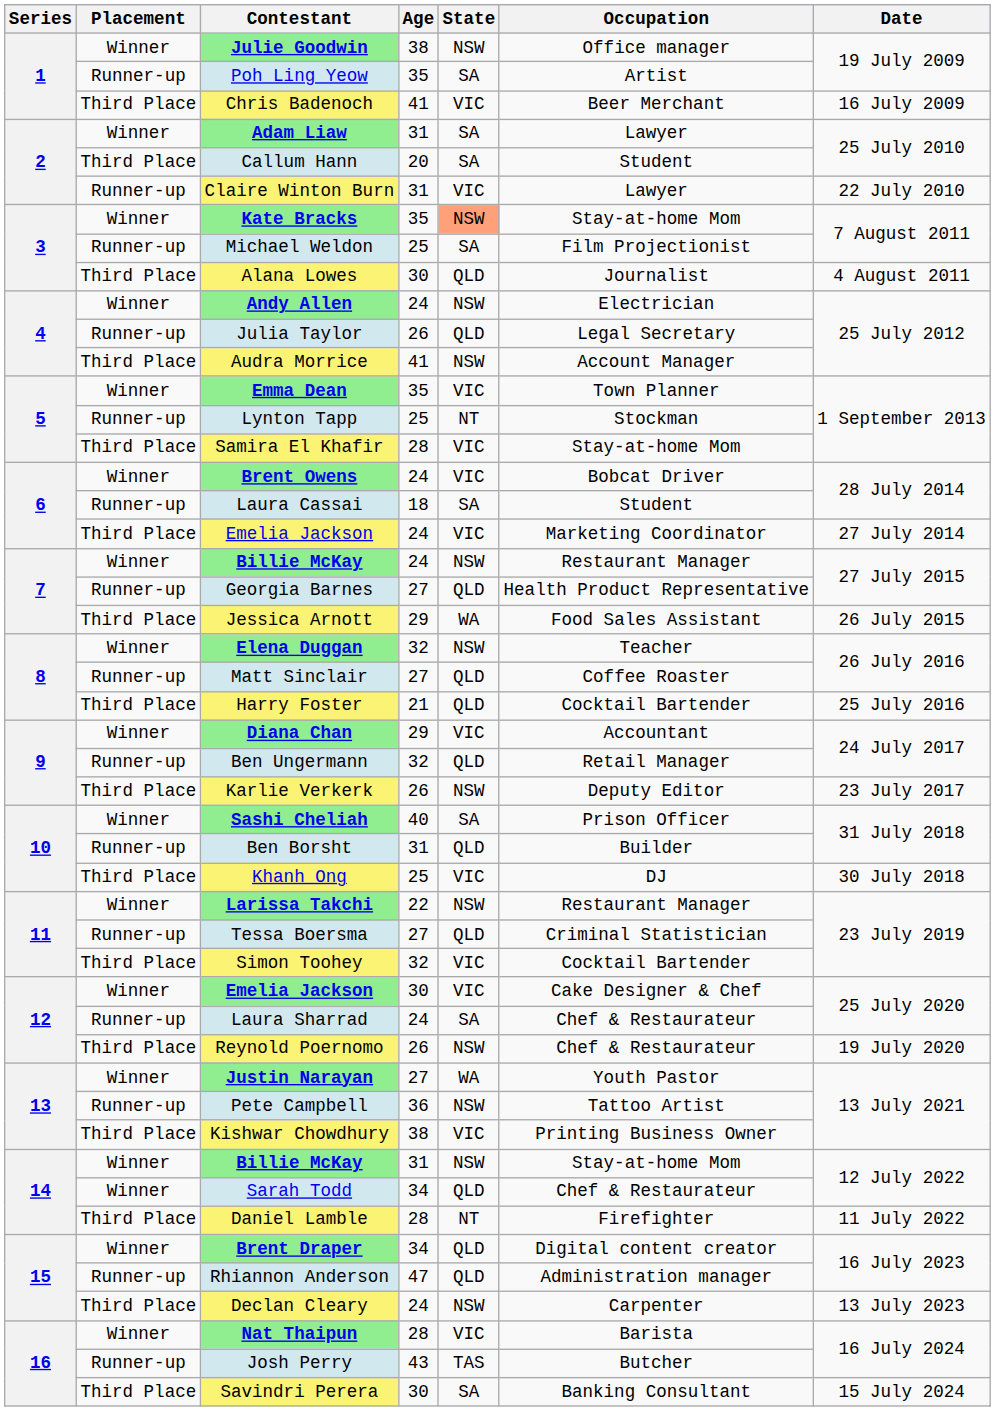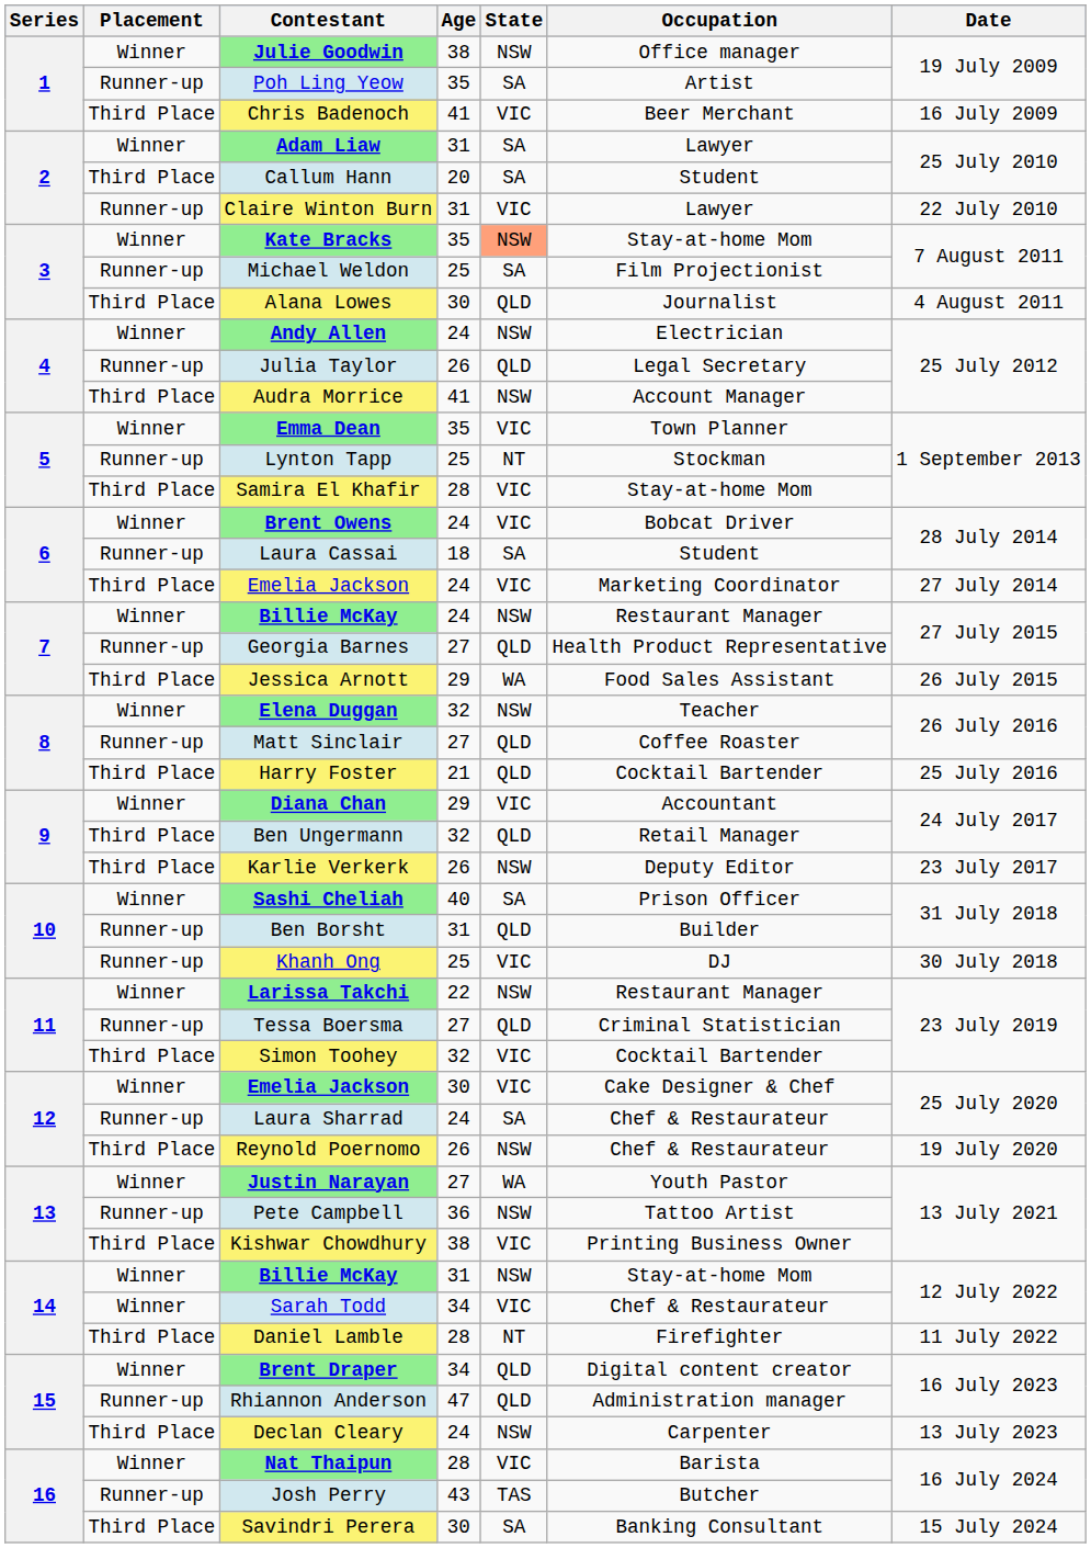 <table class="sortable wikitable plainrowheaders" style="text-align:center;">
 <tr style="background:#C1D8FF;">
 <th>Series</th>
 <th>Placement</th>
 <th>Contestant</th>
 <th>Age</th>
 <th>State</th>
 <th>Occupation</th>
 <th>Date</th>
 </tr>
 <tr>
 <th rowspan="3"><a href='#'>1</a></th>
 <td>Winner</td>
 <td style="background:lightgreen;"><strong><a href='#'>Julie Goodwin</a></strong></td>
 <td>38</td>
 <td>NSW</td>
 <td>Office manager</td>
 <td rowspan="2">19 July 2009</td>
 </tr>
 <tr>
 <td>Runner-up</td>
 <td style="background:#d1e8ef;"><a href='#'>Poh Ling Yeow</a></td>
 <td>35</td>
 <td>SA</td>
 <td>Artist</td>
 </tr>
 <tr>
 <td>Third Place</td>
 <td style="background:#fbf373;">Chris Badenoch</td>
 <td>41</td>
 <td>VIC</td>
 <td>Beer Merchant</td>
 <td>16 July 2009</td>
 </tr>
 <tr>
 <th rowspan="3"><a href='#'>2</a></th>
 <td>Winner</td>
 <td style="background:lightgreen;"><strong><a href='#'>Adam Liaw</a></strong></td>
 <td>31</td>
 <td>SA</td>
 <td>Lawyer</td>
 <td rowspan="2">25 July 2010</td>
 </tr>
 <tr>
 <td>Third Place</td>
 <td style="background:#d1e8ef;">Callum Hann</td>
 <td>20</td>
 <td>SA</td>
 <td>Student</td>
 </tr>
 <tr>
 <td>Runner-up</td>
 <td style="background:#fbf373;">Claire Winton Burn</td>
 <td>31</td>
 <td>VIC</td>
 <td>Lawyer</td>
 <td>22 July 2010</td>
 </tr>
 <tr>
 <th rowspan="3"><a href='#'>3</a></th>
 <td>Winner</td>
 <td style="background:lightgreen;"><strong><a href='#'>Kate Bracks</a></strong></td>
 <td>35</td>
 <td style="background: lightsalmon;">NSW</td>
 <td>Stay-at-home Mom</td>
 <td rowspan="2">7 August 2011</td>
 </tr>
 <tr>
 <td>Runner-up</td>
 <td style="background:#d1e8ef;">Michael Weldon</td>
 <td>25</td>
 <td>SA</td>
 <td>Film Projectionist</td>
 </tr>
 <tr>
 <td>Third Place</td>
 <td style="background:#fbf373;">Alana Lowes</td>
 <td>30</td>
 <td>QLD</td>
 <td>Journalist</td>
 <td>4 August 2011</td>
 </tr>
 <tr>
 <th rowspan="3"><a href='#'>4</a></th>
 <td>Winner</td>
 <td style="background:lightgreen;"><strong><a href='#'>Andy Allen</a></strong></td>
 <td>24</td>
 <td>NSW</td>
 <td>Electrician</td>
 <td rowspan="3">25 July 2012</td>
 </tr>
 <tr>
 <td>Runner-up</td>
 <td style="background:#d1e8ef;">Julia Taylor</td>
 <td>26</td>
 <td>QLD</td>
 <td>Legal Secretary</td>
 </tr>
 <tr>
 <td>Third Place</td>
 <td style="background:#fbf373;">Audra Morrice</td>
 <td>41</td>
 <td>NSW</td>
 <td>Account Manager</td>
 </tr>
 <tr>
 <th rowspan="3"><a href='#'>5</a></th>
 <td>Winner</td>
 <td style="background:lightgreen;"><strong><a href='#'>Emma Dean</a></strong></td>
 <td>35</td>
 <td>VIC</td>
 <td>Town Planner</td>
 <td rowspan="3">1 September 2013</td>
 </tr>
 <tr>
 <td>Runner-up</td>
 <td style="background:#d1e8ef;">Lynton Tapp</td>
 <td>25</td>
 <td>NT</td>
 <td>Stockman</td>
 </tr>
 <tr>
 <td>Third Place</td>
 <td style="background:#fbf373;">Samira El Khafir</td>
 <td>28</td>
 <td>VIC</td>
 <td>Stay-at-home Mom</td>
 </tr>
 <tr>
 <th rowspan="3"><a href='#'>6</a></th>
 <td>Winner</td>
 <td style="background:lightgreen;"><strong><a href='#'>Brent Owens</a></strong></td>
 <td>24</td>
 <td>VIC</td>
 <td>Bobcat Driver</td>
 <td rowspan="2">28 July 2014</td>
 </tr>
 <tr>
 <td>Runner-up</td>
 <td style="background:#d1e8ef;">Laura Cassai</td>
 <td>18</td>
 <td>SA</td>
 <td>Student</td>
 </tr>
 <tr>
 <td>Third Place</td>
 <td style="background:#fbf373;"><a href='#'>Emelia Jackson</a></td>
 <td>24</td>
 <td>VIC</td>
 <td>Marketing Coordinator</td>
 <td>27 July 2014</td>
 </tr>
 <tr>
 <th rowspan="3"><a href='#'>7</a></th>
 <td>Winner</td>
 <td style="background:lightgreen;"><strong><a href='#'>Billie McKay</a></strong></td>
 <td>24</td>
 <td>NSW</td>
 <td>Restaurant Manager</td>
 <td rowspan="2">27 July 2015</td>
 </tr>
 <tr>
 <td>Runner-up</td>
 <td style="background:#d1e8ef;">Georgia Barnes</td>
 <td>27</td>
 <td>QLD</td>
 <td>Health Product Representative</td>
 </tr>
 <tr>
 <td>Third Place</td>
 <td style="background:#fbf373;">Jessica Arnott</td>
 <td>29</td>
 <td>WA</td>
 <td>Food Sales Assistant</td>
 <td>26 July 2015</td>
 </tr>
 <tr>
 <th rowspan="3"><a href='#'>8</a></th>
 <td>Winner</td>
 <td style="background:lightgreen;"><strong><a href='#'>Elena Duggan</a></strong></td>
 <td>32</td>
 <td>NSW</td>
 <td>Teacher</td>
 <td rowspan="2">26 July 2016</td>
 </tr>
 <tr>
 <td>Runner-up</td>
 <td style="background:#d1e8ef;">Matt Sinclair</td>
 <td>27</td>
 <td>QLD</td>
 <td>Coffee Roaster</td>
 </tr>
 <tr>
 <td>Third Place</td>
 <td style="background:#fbf373;">Harry Foster</td>
 <td>21</td>
 <td>QLD</td>
 <td>Cocktail Bartender</td>
 <td>25 July 2016</td>
 </tr>
 <tr>
 <th rowspan="3"><a href='#'>9</a></th>
 <td>Winner</td>
 <td style="background:lightgreen;"><strong><a href='#'>Diana Chan</a></strong></td>
 <td>29</td>
 <td>VIC</td>
 <td>Accountant</td>
 <td rowspan="2">24 July 2017</td>
 </tr>
 <tr>
-<td>Runner-up</td>
+<td>Third Place</td>
 <td style="background:#d1e8ef;">Ben Ungermann</td>
 <td>32</td>
 <td>QLD</td>
 <td>Retail Manager</td>
 </tr>
 <tr>
 <td>Third Place</td>
 <td style="background:#fbf373;">Karlie Verkerk</td>
 <td>26</td>
 <td>NSW</td>
 <td>Deputy Editor</td>
 <td>23 July 2017</td>
 </tr>
 <tr>
 <th rowspan="3"><a href='#'>10</a></th>
 <td>Winner</td>
 <td style="background:lightgreen;"><strong><a href='#'>Sashi Cheliah</a></strong></td>
 <td>40</td>
 <td>SA</td>
 <td>Prison Officer</td>
 <td rowspan="2">31 July 2018</td>
 </tr>
 <tr>
 <td>Runner-up</td>
 <td style="background:#d1e8ef;">Ben Borsht</td>
 <td>31</td>
 <td>QLD</td>
 <td>Builder</td>
 </tr>
 <tr>
-<td>Third Place</td>
+<td>Runner-up</td>
 <td style="background:#fbf373;"><a href='#'>Khanh Ong</a></td>
 <td>25</td>
 <td>VIC</td>
 <td>DJ</td>
 <td>30 July 2018</td>
 </tr>
 <tr>
 <th rowspan="3"><a href='#'>11</a></th>
 <td>Winner</td>
 <td style="background:lightgreen;"><strong><a href='#'>Larissa Takchi</a></strong></td>
 <td>22</td>
 <td>NSW</td>
 <td>Restaurant Manager</td>
 <td rowspan="3">23 July 2019</td>
 </tr>
 <tr>
 <td>Runner-up</td>
 <td style="background:#d1e8ef;">Tessa Boersma</td>
 <td>27</td>
 <td>QLD</td>
 <td>Criminal Statistician</td>
 </tr>
 <tr>
 <td>Third Place</td>
 <td style="background:#fbf373;">Simon Toohey</td>
 <td>32</td>
 <td>VIC</td>
 <td>Cocktail Bartender</td>
 </tr>
 <tr>
 <th rowspan="3"><a href='#'>12</a></th>
 <td>Winner</td>
 <td style="background:lightgreen;"><strong><a href='#'>Emelia Jackson</a></strong></td>
 <td>30</td>
 <td>VIC</td>
 <td>Cake Designer & Chef</td>
 <td rowspan="2">25 July 2020</td>
 </tr>
 <tr>
 <td>Runner-up</td>
 <td style="background:#d1e8ef;">Laura Sharrad</td>
 <td>24</td>
 <td>SA</td>
 <td>Chef & Restaurateur</td>
 </tr>
 <tr>
 <td>Third Place</td>
 <td style="background:#fbf373;">Reynold Poernomo</td>
 <td>26</td>
 <td>NSW</td>
 <td>Chef & Restaurateur</td>
 <td>19 July 2020</td>
 </tr>
 <tr>
 <th rowspan="3"><a href='#'>13</a></th>
 <td>Winner</td>
 <td style="background:lightgreen;"><strong><a href='#'>Justin Narayan</a></strong></td>
 <td>27</td>
 <td>WA</td>
 <td>Youth Pastor</td>
 <td rowspan="3">13 July 2021</td>
 </tr>
 <tr>
 <td>Runner-up</td>
 <td style="background:#d1e8ef;">Pete Campbell</td>
 <td>36</td>
 <td>NSW</td>
 <td>Tattoo Artist</td>
 </tr>
 <tr>
 <td>Third Place</td>
 <td style="background:#fbf373;">Kishwar Chowdhury</td>
 <td>38</td>
 <td>VIC</td>
 <td>Printing Business Owner</td>
 </tr>
 <tr>
 <th rowspan="3"><a href='#'>14</a></th>
 <td>Winner</td>
 <td style="background:lightgreen;"><strong><a href='#'>Billie McKay</a></strong></td>
 <td>31</td>
 <td>NSW</td>
 <td>Stay-at-home Mom</td>
 <td rowspan="2">12 July 2022</td>
 </tr>
 <tr>
 <td>Winner</td>
 <td style="background:#d1e8ef;"><a href='#'>Sarah Todd</a></td>
 <td>34</td>
-<td>QLD</td>
+<td>VIC</td>
 <td>Chef & Restaurateur</td>
 </tr>
 <tr>
 <td>Third Place</td>
 <td style="background:#fbf373;">Daniel Lamble</td>
 <td>28</td>
 <td>NT</td>
 <td>Firefighter</td>
 <td>11 July 2022</td>
 </tr>
 <tr>
 <th rowspan="3"><a href='#'>15</a></th>
 <td>Winner</td>
 <td style="background:lightgreen;"><strong><a href='#'>Brent Draper</a></strong></td>
 <td>34</td>
 <td>QLD</td>
 <td>Digital content creator</td>
 <td rowspan="2">16 July 2023</td>
 </tr>
 <tr>
 <td>Runner-up</td>
 <td style="background:#d1e8ef;">Rhiannon Anderson</td>
 <td>47</td>
 <td>QLD</td>
 <td>Administration manager</td>
 </tr>
 <tr>
 <td>Third Place</td>
 <td style="background:#fbf373;">Declan Cleary</td>
 <td>24</td>
 <td>NSW</td>
 <td>Carpenter</td>
 <td>13 July 2023</td>
 </tr>
 <tr>
 <th rowspan="3"><a href='#'>16</a></th>
 <td>Winner</td>
 <td style="background:lightgreen;"><strong><a href='#'>Nat Thaipun</a></strong></td>
 <td>28</td>
 <td>VIC</td>
 <td>Barista</td>
 <td rowspan="2">16 July 2024</td>
 </tr>
 <tr>
 <td>Runner-up</td>
 <td style="background:#d1e8ef;">Josh Perry</td>
 <td>43</td>
 <td>TAS</td>
 <td>Butcher</td>
 </tr>
 <tr>
 <td>Third Place</td>
 <td style="background:#fbf373;">Savindri Perera</td>
 <td>30</td>
 <td>SA</td>
 <td>Banking Consultant</td>
 <td>15 July 2024</td>
 </tr>
 </table>
